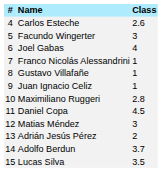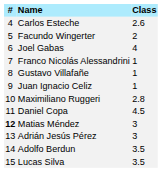 <table border=0 cellpadding=2 cellspacing=0  |- bgcolor=#F2F2F2 style="text-align:center; font-size:90%;">
 <tr bgcolor=#ADEBFD>
 <th>#</th>
 <th align=left>Name</th>
 <th align=left>Class</th>
 </tr>
 <tr>
 <td>4</td>
 <td align=left>Carlos Esteche</td>
 <td align=left>2.6</td>
 </tr>
 <tr>
 <td>5</td>
 <td align=left>Facundo Wingerter</td>
-<td align=left>3</td>
+<td align=left>2</td>
 </tr>
 <tr>
 <td>6</td>
 <td align=left>Joel Gabas</td>
 <td align=left>4</td>
 </tr>
 <tr>
 <td>7</td>
 <td align=left>Franco Nicolás Alessandrini</td>
 <td align=left>1</td>
 </tr>
 <tr>
 <td>8</td>
 <td align=left>Gustavo Villafañe</td>
 <td align=left>1</td>
 </tr>
 <tr>
 <td>9</td>
 <td align=left>Juan Ignacio Celiz</td>
 <td align=left>1</td>
 </tr>
 <tr>
 <td>10</td>
 <td align=left>Maximiliano Ruggeri</td>
 <td align=left>2.8</td>
 </tr>
 <tr>
 <td>11</td>
 <td align=left>Daniel Copa</td>
 <td align=left>4.5</td>
 </tr>
 <tr>
-<td>12</td>
+<td><strong>12</strong></td>
 <td align=left>Matias Méndez</td>
 <td align=left>3</td>
 </tr>
 <tr>
 <td>13</td>
 <td align=left>Adrián Jesús Pérez</td>
-<td align=left>2</td>
+<td align=left>3</td>
 </tr>
 <tr>
 <td>14</td>
 <td align=left>Adolfo Berdun</td>
-<td align=left>3.7</td>
+<td align=left>3.5</td>
 </tr>
 <tr>
 <td>15</td>
 <td align=left>Lucas Silva</td>
 <td align=left>3.5</td>
 </tr>
 </table>
